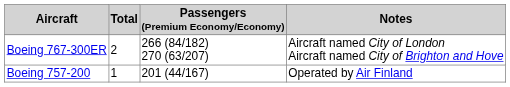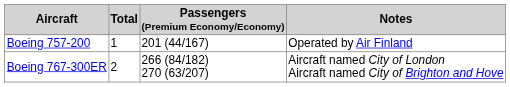 <table class="toccolours" border="1" cellpadding="2" style="margin:1em auto; border-collapse:collapse">
 <tr bgcolor=lightgrey>
 <th>Aircraft</th>
 <th>Total</th>
 <th>Passengers <br> <small>(Premium Economy/Economy)</small></th>
 <th>Notes</th>
 </tr>
 <tr>
+<td><a href='#'>Boeing 757-200</a></td>
+<td>1</td>
+<td>201 (44/167)</td>
+<td>Operated by <a href='#'>Air Finland</a></td>
+</tr>
+<tr>
 <td><a href='#'>Boeing 767-300ER</a></td>
 <td>2</td>
 <td>266 (84/182) <br> 270 (63/207)</td>
 <td>Aircraft named <em>City of London</em><br>Aircraft named <em>City of <a href='#'>Brighton and Hove</a></em></td>
 </tr>
-<tr>
-<td><a href='#'>Boeing 757-200</a></td>
-<td>1</td>
-<td>201 (44/167)</td>
-<td>Operated by <a href='#'>Air Finland</a></td>
-</tr>
 </table>
